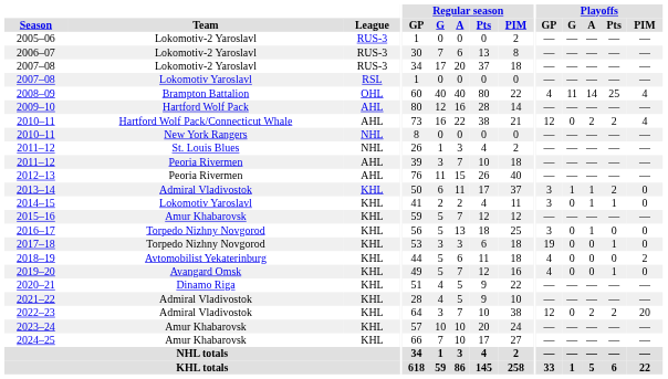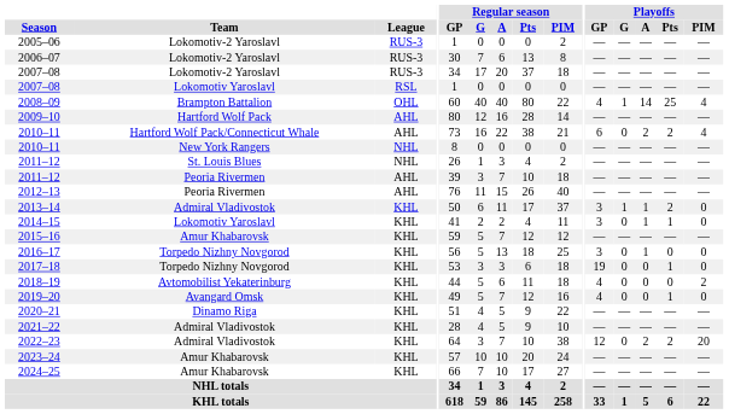 <table border="0" cellpadding="1" cellspacing="0" style="text-align:center; width:60em">
 <tr bgcolor="#e0e0e0">
 <th colspan="3" bgcolor="#ffffff"></th>
 <th rowspan="100" bgcolor="#ffffff"></th>
 <th colspan="5"><a href='#'>Regular season</a></th>
 <th rowspan="100" bgcolor="#ffffff"></th>
 <th colspan="5"><a href='#'>Playoffs</a></th>
 </tr>
 <tr bgcolor="#e0e0e0">
 <th><a href='#'>Season</a></th>
 <th>Team</th>
 <th>League</th>
 <th>GP</th>
 <th><a href='#'>G</a></th>
 <th><a href='#'>A</a></th>
 <th><a href='#'>Pts</a></th>
 <th><a href='#'>PIM</a></th>
 <th>GP</th>
 <th>G</th>
 <th>A</th>
 <th>Pts</th>
 <th>PIM</th>
 </tr>
 <tr>
 <td>2005–06</td>
 <td>Lokomotiv-2 Yaroslavl</td>
 <td><a href='#'>RUS-3</a></td>
 <td>1</td>
 <td>0</td>
 <td>0</td>
 <td>0</td>
 <td>2</td>
 <td>—</td>
 <td>—</td>
 <td>—</td>
 <td>—</td>
 <td>—</td>
 </tr>
 <tr bgcolor="#f0f0f0">
 <td>2006–07</td>
 <td>Lokomotiv-2 Yaroslavl</td>
 <td>RUS-3</td>
 <td>30</td>
 <td>7</td>
 <td>6</td>
 <td>13</td>
 <td>8</td>
 <td>—</td>
 <td>—</td>
 <td>—</td>
 <td>—</td>
 <td>—</td>
 </tr>
 <tr>
 <td>2007–08</td>
 <td>Lokomotiv-2 Yaroslavl</td>
 <td>RUS-3</td>
 <td>34</td>
 <td>17</td>
 <td>20</td>
 <td>37</td>
 <td>18</td>
 <td>—</td>
 <td>—</td>
 <td>—</td>
 <td>—</td>
 <td>—</td>
 </tr>
 <tr bgcolor="#f0f0f0">
 <td><a href='#'>2007–08</a></td>
 <td><a href='#'>Lokomotiv Yaroslavl</a></td>
 <td><a href='#'>RSL</a></td>
 <td>1</td>
 <td>0</td>
 <td>0</td>
 <td>0</td>
 <td>0</td>
 <td>—</td>
 <td>—</td>
 <td>—</td>
 <td>—</td>
 <td>—</td>
 </tr>
 <tr>
 <td><a href='#'>2008–09</a></td>
 <td><a href='#'>Brampton Battalion</a></td>
 <td><a href='#'>OHL</a></td>
 <td>60</td>
 <td>40</td>
 <td>40</td>
 <td>80</td>
 <td>22</td>
 <td>4</td>
-<td>11</td>
+<td>1</td>
 <td>14</td>
 <td>25</td>
 <td>4</td>
 </tr>
 <tr bgcolor="#f0f0f0">
 <td><a href='#'>2009–10</a></td>
 <td><a href='#'>Hartford Wolf Pack</a></td>
 <td><a href='#'>AHL</a></td>
 <td>80</td>
 <td>12</td>
 <td>16</td>
 <td>28</td>
 <td>14</td>
 <td>—</td>
 <td>—</td>
 <td>—</td>
 <td>—</td>
 <td>—</td>
 </tr>
 <tr>
 <td><a href='#'>2010–11</a></td>
 <td><a href='#'>Hartford Wolf Pack/Connecticut Whale</a></td>
 <td>AHL</td>
 <td>73</td>
 <td>16</td>
 <td>22</td>
 <td>38</td>
 <td>21</td>
-<td>12</td>
+<td>6</td>
 <td>0</td>
 <td>2</td>
 <td>2</td>
 <td>4</td>
 </tr>
 <tr bgcolor="#f0f0f0">
 <td><a href='#'>2010–11</a></td>
 <td><a href='#'>New York Rangers</a></td>
 <td><a href='#'>NHL</a></td>
 <td>8</td>
 <td>0</td>
 <td>0</td>
 <td>0</td>
 <td>0</td>
 <td>—</td>
 <td>—</td>
 <td>—</td>
 <td>—</td>
 <td>—</td>
 </tr>
 <tr>
 <td><a href='#'>2011–12</a></td>
 <td><a href='#'>St. Louis Blues</a></td>
 <td>NHL</td>
 <td>26</td>
 <td>1</td>
 <td>3</td>
 <td>4</td>
 <td>2</td>
 <td>—</td>
 <td>—</td>
 <td>—</td>
 <td>—</td>
 <td>—</td>
 </tr>
 <tr bgcolor="#f0f0f0">
 <td><a href='#'>2011–12</a></td>
 <td><a href='#'>Peoria Rivermen</a></td>
 <td>AHL</td>
 <td>39</td>
 <td>3</td>
 <td>7</td>
 <td>10</td>
 <td>18</td>
 <td>—</td>
 <td>—</td>
 <td>—</td>
 <td>—</td>
 <td>—</td>
 </tr>
 <tr>
 <td><a href='#'>2012–13</a></td>
 <td>Peoria Rivermen</td>
 <td>AHL</td>
 <td>76</td>
 <td>11</td>
 <td>15</td>
 <td>26</td>
 <td>40</td>
 <td>—</td>
 <td>—</td>
 <td>—</td>
 <td>—</td>
 <td>—</td>
 </tr>
 <tr bgcolor="#f0f0f0">
 <td><a href='#'>2013–14</a></td>
 <td><a href='#'>Admiral Vladivostok</a></td>
 <td><a href='#'>KHL</a></td>
 <td>50</td>
 <td>6</td>
 <td>11</td>
 <td>17</td>
 <td>37</td>
 <td>3</td>
 <td>1</td>
 <td>1</td>
 <td>2</td>
 <td>0</td>
 </tr>
 <tr>
 <td><a href='#'>2014–15</a></td>
 <td><a href='#'>Lokomotiv Yaroslavl</a></td>
 <td>KHL</td>
 <td>41</td>
 <td>2</td>
 <td>2</td>
 <td>4</td>
 <td>11</td>
 <td>3</td>
 <td>0</td>
 <td>1</td>
 <td>1</td>
 <td>0</td>
 </tr>
 <tr bgcolor="#f0f0f0">
 <td><a href='#'>2015–16</a></td>
 <td><a href='#'>Amur Khabarovsk</a></td>
 <td>KHL</td>
 <td>59</td>
 <td>5</td>
 <td>7</td>
 <td>12</td>
 <td>12</td>
 <td>—</td>
 <td>—</td>
 <td>—</td>
 <td>—</td>
 <td>—</td>
 </tr>
 <tr>
 <td><a href='#'>2016–17</a></td>
 <td><a href='#'>Torpedo Nizhny Novgorod</a></td>
 <td>KHL</td>
 <td>56</td>
 <td>5</td>
 <td>13</td>
 <td>18</td>
 <td>25</td>
 <td>3</td>
 <td>0</td>
 <td>1</td>
 <td>0</td>
 <td>0</td>
 </tr>
 <tr bgcolor="#f0f0f0">
 <td><a href='#'>2017–18</a></td>
 <td>Torpedo Nizhny Novgorod</td>
 <td>KHL</td>
 <td>53</td>
 <td>3</td>
 <td>3</td>
 <td>6</td>
 <td>18</td>
 <td>19</td>
 <td>0</td>
 <td>0</td>
 <td>1</td>
 <td>0</td>
 </tr>
 <tr>
 <td><a href='#'>2018–19</a></td>
 <td><a href='#'>Avtomobilist Yekaterinburg</a></td>
 <td>KHL</td>
 <td>44</td>
 <td>5</td>
 <td>6</td>
 <td>11</td>
 <td>18</td>
 <td>4</td>
 <td>0</td>
 <td>0</td>
 <td>0</td>
 <td>2</td>
 </tr>
 <tr bgcolor="#f0f0f0">
 <td><a href='#'>2019–20</a></td>
 <td><a href='#'>Avangard Omsk</a></td>
 <td>KHL</td>
 <td>49</td>
 <td>5</td>
 <td>7</td>
 <td>12</td>
 <td>16</td>
 <td>4</td>
 <td>0</td>
 <td>0</td>
 <td>1</td>
 <td>0</td>
 </tr>
 <tr>
 <td><a href='#'>2020–21</a></td>
 <td><a href='#'>Dinamo Riga</a></td>
 <td>KHL</td>
 <td>51</td>
 <td>4</td>
 <td>5</td>
 <td>9</td>
 <td>22</td>
 <td>—</td>
 <td>—</td>
 <td>—</td>
 <td>—</td>
 <td>—</td>
 </tr>
 <tr bgcolor="#f0f0f0">
 <td><a href='#'>2021–22</a></td>
 <td>Admiral Vladivostok</td>
 <td>KHL</td>
 <td>28</td>
 <td>4</td>
 <td>5</td>
 <td>9</td>
 <td>10</td>
 <td>—</td>
 <td>—</td>
 <td>—</td>
 <td>—</td>
 <td>—</td>
 </tr>
 <tr>
 <td><a href='#'>2022–23</a></td>
 <td>Admiral Vladivostok</td>
 <td>KHL</td>
 <td>64</td>
 <td>3</td>
 <td>7</td>
 <td>10</td>
 <td>38</td>
 <td>12</td>
 <td>0</td>
 <td>2</td>
 <td>2</td>
 <td>20</td>
 </tr>
 <tr bgcolor="#f0f0f0">
 <td><a href='#'>2023–24</a></td>
 <td>Amur Khabarovsk</td>
 <td>KHL</td>
 <td>57</td>
 <td>10</td>
 <td>10</td>
 <td>20</td>
 <td>24</td>
 <td>—</td>
 <td>—</td>
 <td>—</td>
 <td>—</td>
 <td>—</td>
 </tr>
 <tr>
 <td><a href='#'>2024–25</a></td>
 <td>Amur Khabarovsk</td>
 <td>KHL</td>
 <td>66</td>
 <td>7</td>
 <td>10</td>
 <td>17</td>
 <td>27</td>
 <td>—</td>
 <td>—</td>
 <td>—</td>
 <td>—</td>
 <td>—</td>
 </tr>
 <tr bgcolor="#e0e0e0">
 <th colspan="3">NHL totals</th>
 <th>34</th>
 <th>1</th>
 <th>3</th>
 <th>4</th>
 <th>2</th>
 <th>—</th>
 <th>—</th>
 <th>—</th>
 <th>—</th>
 <th>—</th>
 </tr>
 <tr bgcolor="#e0e0e0">
 <th colspan="3">KHL totals</th>
 <th>618</th>
 <th>59</th>
 <th>86</th>
 <th>145</th>
 <th>258</th>
 <th>33</th>
 <th>1</th>
 <th>5</th>
 <th>6</th>
 <th>22</th>
 </tr>
 </table>
